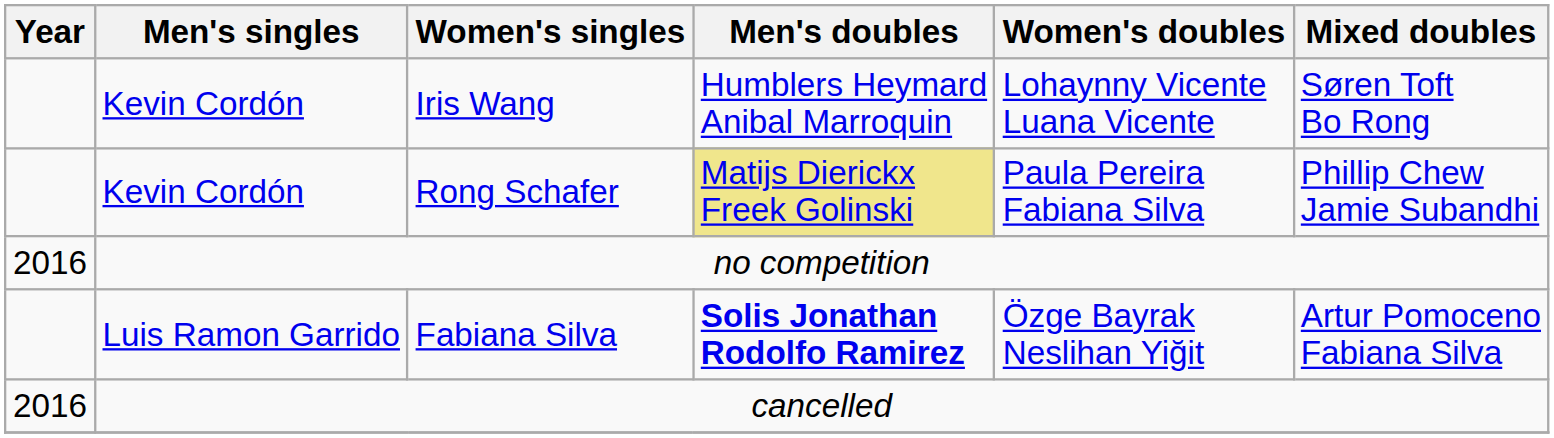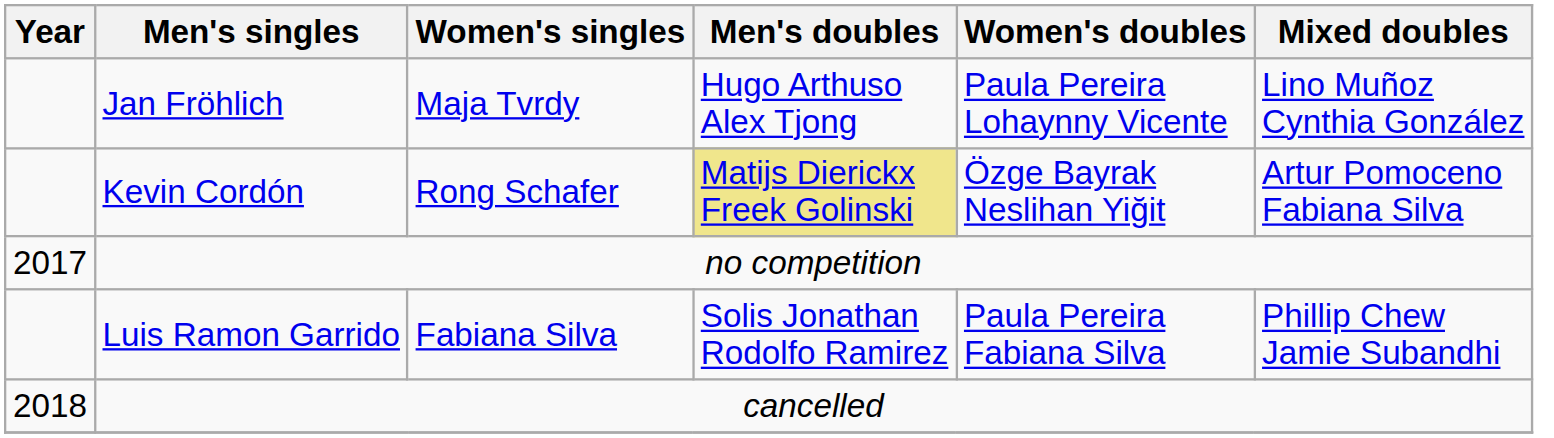 <table class=wikitable style="font-size:90%;">
 <tr>
 <th>Year</th>
 <th>Men's singles</th>
 <th>Women's singles</th>
 <th>Men's doubles</th>
 <th>Women's doubles</th>
 <th>Mixed doubles</th>
 </tr>
 <tr>
 <td></td>
-<td> <a href='#'>Kevin Cordón</a></td>
-<td> <a href='#'>Iris Wang</a></td>
-<td> <a href='#'>Humblers Heymard</a><br> <a href='#'>Anibal Marroquin</a></td>
-<td> <a href='#'>Lohaynny Vicente</a><br> <a href='#'>Luana Vicente</a></td>
-<td> <a href='#'>Søren Toft</a><br> <a href='#'>Bo Rong</a></td>
+<td> <a href='#'>Jan Fröhlich</a></td>
+<td> <a href='#'>Maja Tvrdy</a></td>
+<td> <a href='#'>Hugo Arthuso</a><br> <a href='#'>Alex Tjong</a></td>
+<td> <a href='#'>Paula Pereira</a><br> <a href='#'>Lohaynny Vicente</a></td>
+<td> <a href='#'>Lino Muñoz</a><br> <a href='#'>Cynthia González</a></td>
 </tr>
 <tr>
 <td></td>
 <td> <a href='#'>Kevin Cordón</a></td>
 <td> <a href='#'>Rong Schafer</a></td>
 <td style="background: khaki;"> <a href='#'>Matijs Dierickx</a><br> <a href='#'>Freek Golinski</a></td>
-<td> <a href='#'>Paula Pereira</a><br> <a href='#'>Fabiana Silva</a></td>
-<td> <a href='#'>Phillip Chew</a><br> <a href='#'>Jamie Subandhi</a></td>
+<td> <a href='#'>Özge Bayrak</a><br> <a href='#'>Neslihan Yiğit</a></td>
+<td> <a href='#'>Artur Pomoceno</a><br> <a href='#'>Fabiana Silva</a></td>
 </tr>
 <tr>
-<td>2016</td>
+<td>2017</td>
 <td colspan=5 align=center><em>no competition</em></td>
 </tr>
 <tr>
 <td></td>
 <td> <a href='#'>Luis Ramon Garrido</a></td>
 <td> <a href='#'>Fabiana Silva</a></td>
-<td><strong> <a href='#'>Solis Jonathan</a><br> <a href='#'>Rodolfo Ramirez</a></strong></td>
-<td> <a href='#'>Özge Bayrak</a><br> <a href='#'>Neslihan Yiğit</a></td>
-<td> <a href='#'>Artur Pomoceno</a><br> <a href='#'>Fabiana Silva</a></td>
+<td> <a href='#'>Solis Jonathan</a><br> <a href='#'>Rodolfo Ramirez</a></td>
+<td> <a href='#'>Paula Pereira</a><br> <a href='#'>Fabiana Silva</a></td>
+<td> <a href='#'>Phillip Chew</a><br> <a href='#'>Jamie Subandhi</a></td>
 </tr>
 <tr>
-<td>2016</td>
+<td>2018</td>
 <td colspan=5 align=center><em>cancelled</em></td>
 </tr>
 <tr>
 </tr>
 </table>
